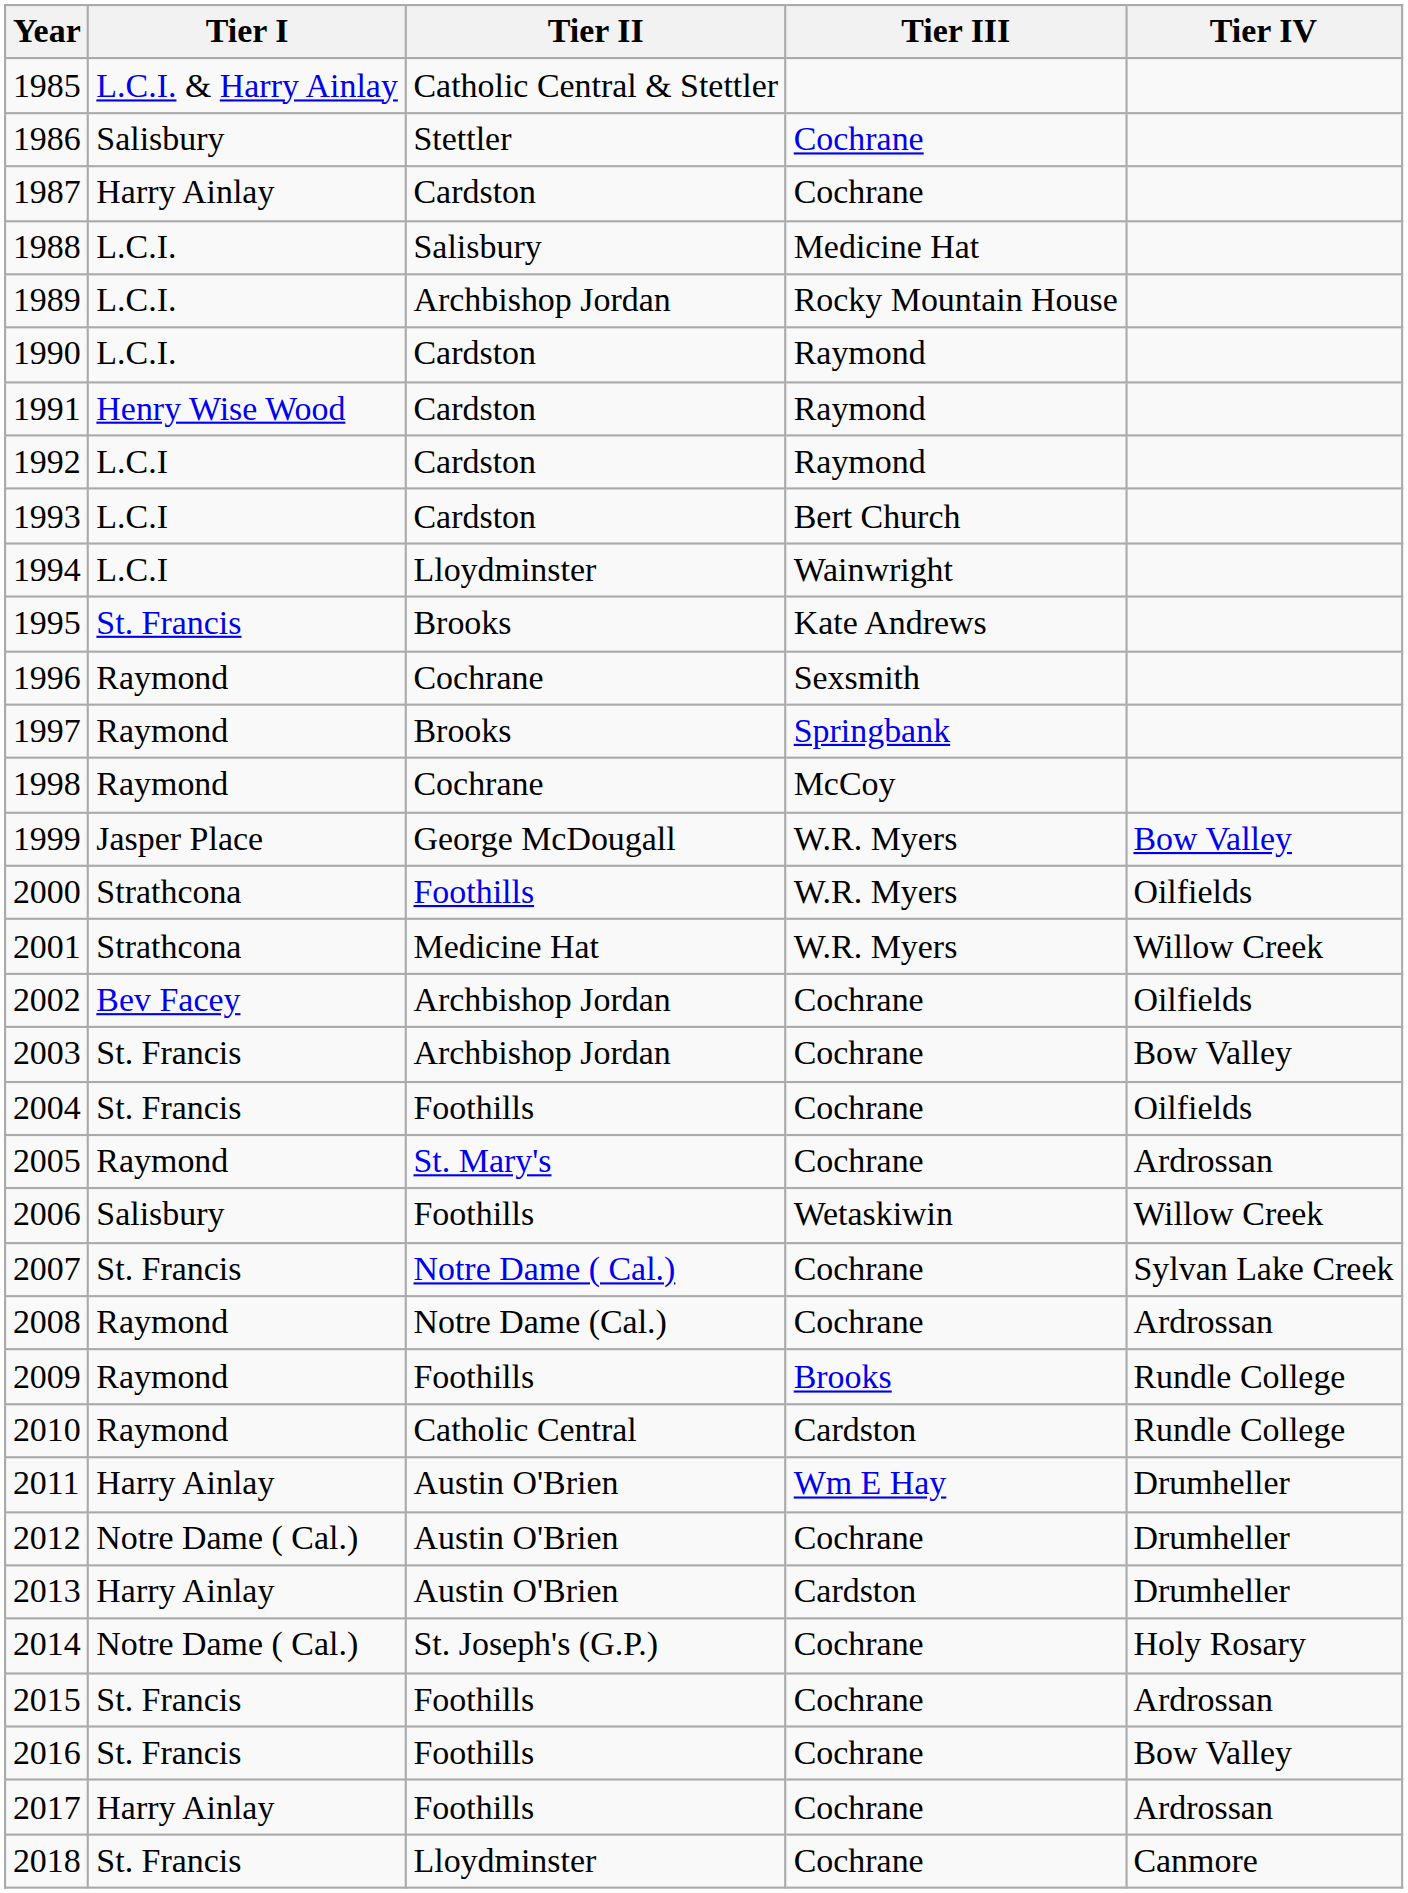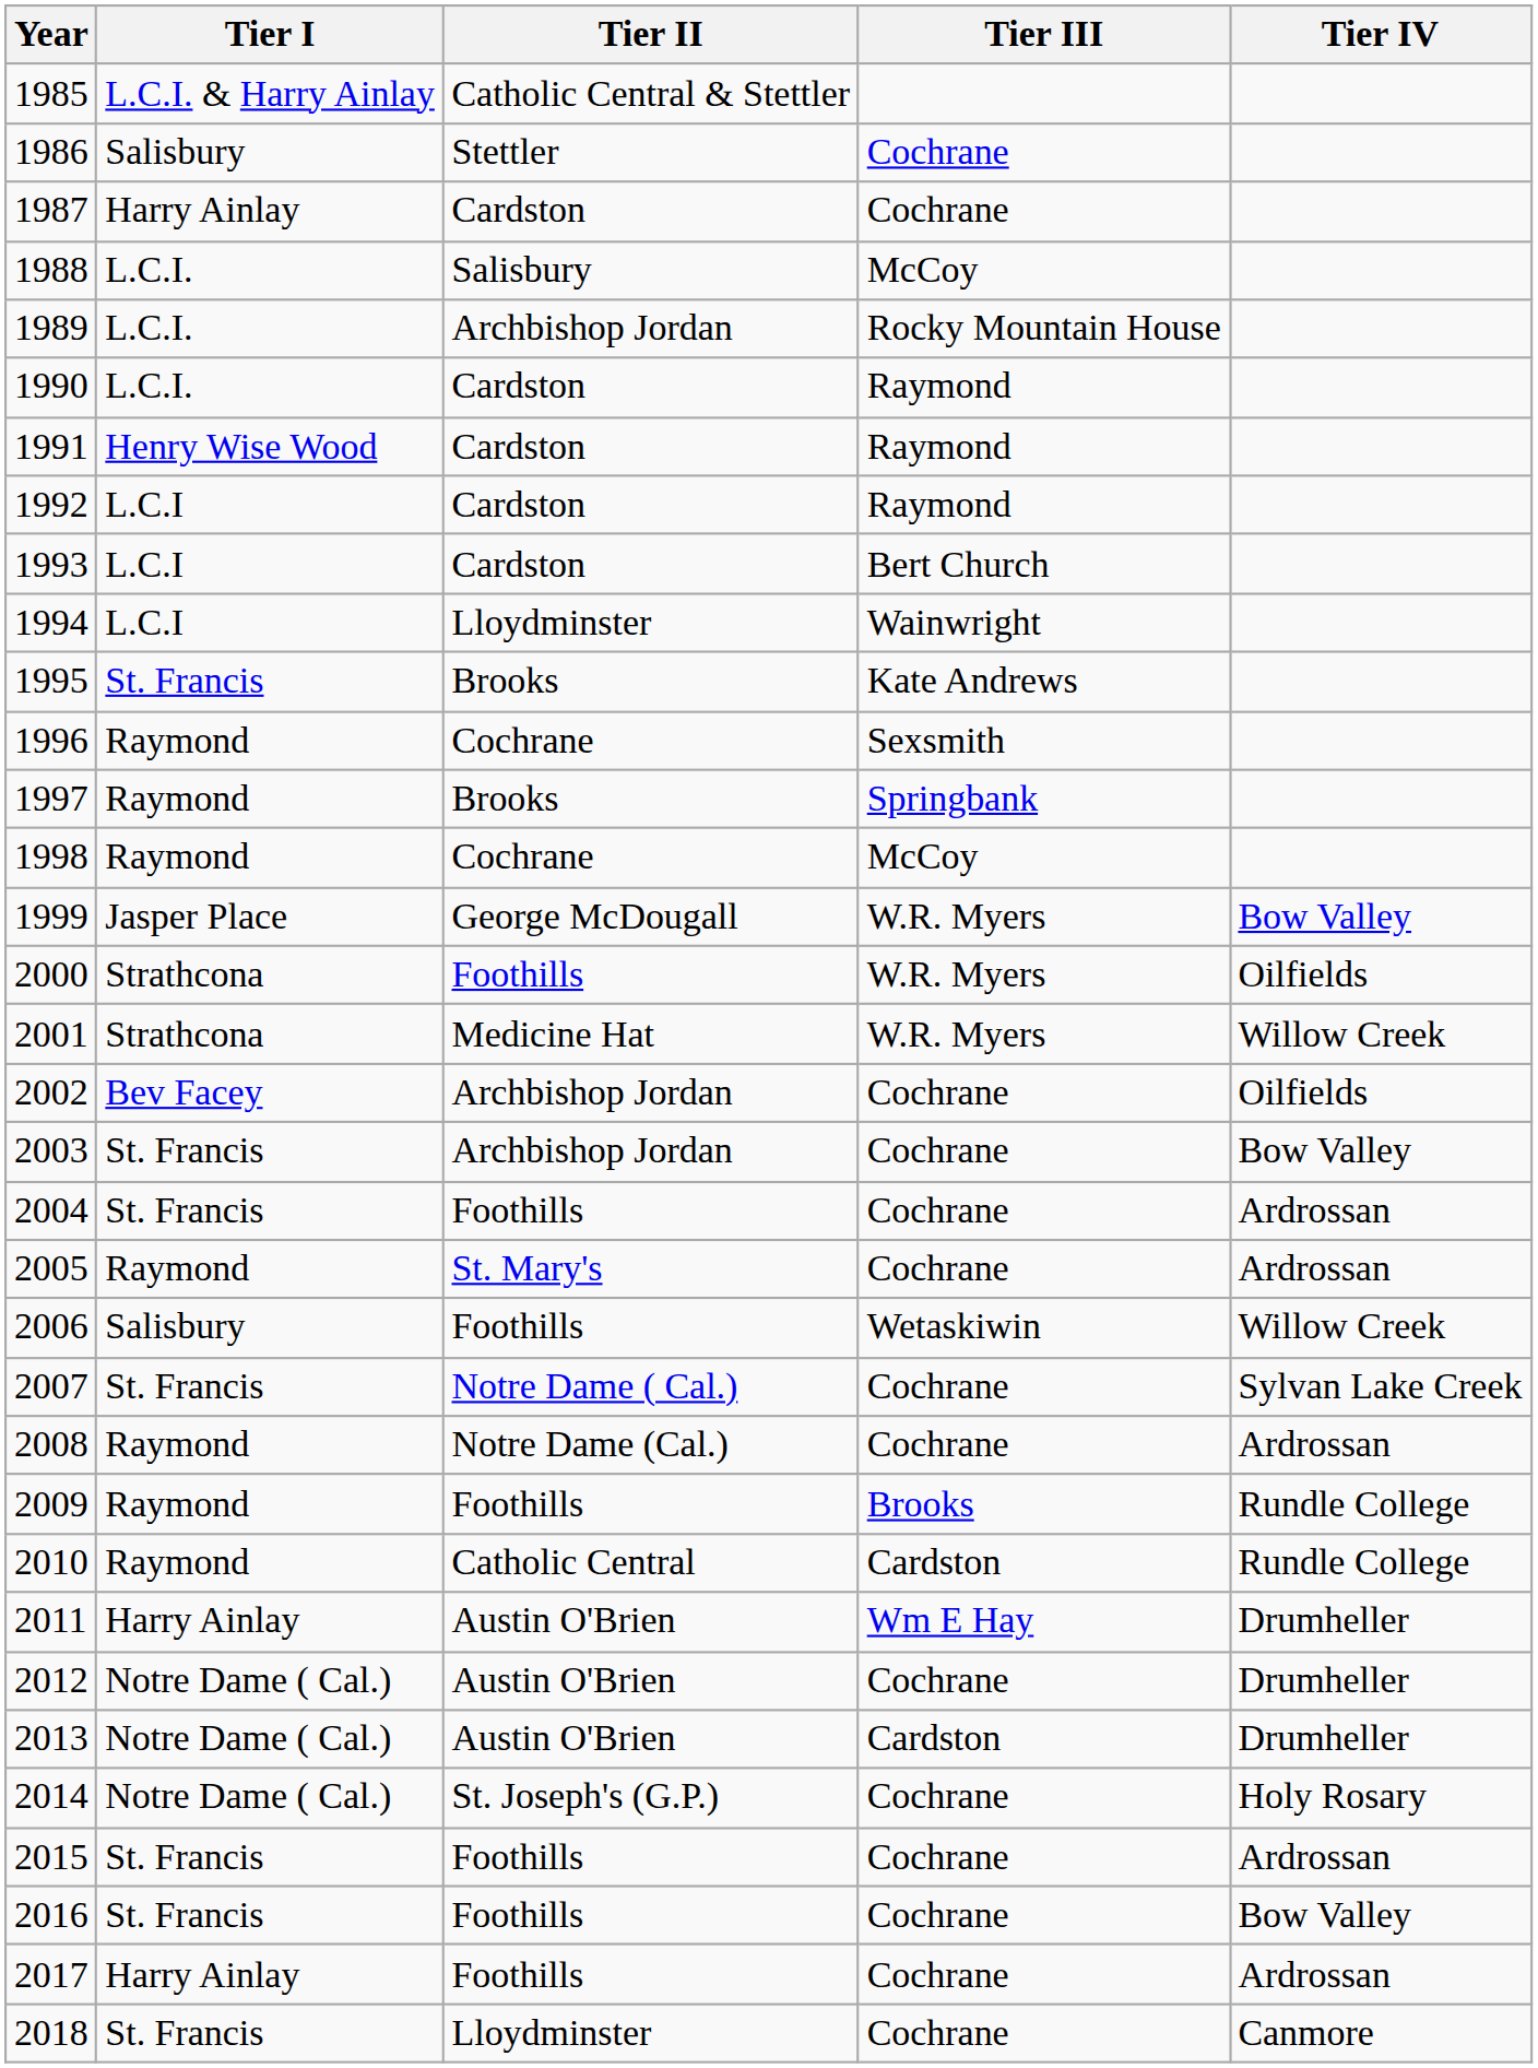 <table class="wikitable">
 <tr>
 <th>Year</th>
 <th>Tier I</th>
 <th>Tier II</th>
 <th>Tier III</th>
 <th>Tier IV</th>
 </tr>
 <tr>
 <td>1985</td>
 <td><a href='#'>L.C.I.</a> & <a href='#'>Harry Ainlay</a></td>
 <td>Catholic Central & Stettler</td>
 <td></td>
 <td></td>
 </tr>
 <tr>
 <td>1986</td>
 <td>Salisbury</td>
 <td>Stettler</td>
 <td><a href='#'>Cochrane</a></td>
 <td></td>
 </tr>
 <tr>
 <td>1987</td>
 <td>Harry Ainlay</td>
 <td>Cardston</td>
 <td>Cochrane</td>
 <td></td>
 </tr>
 <tr>
 <td>1988</td>
 <td>L.C.I.</td>
 <td>Salisbury</td>
-<td>Medicine Hat</td>
+<td>McCoy</td>
 <td></td>
 </tr>
 <tr>
 <td>1989</td>
 <td>L.C.I.</td>
 <td>Archbishop Jordan</td>
 <td>Rocky Mountain House</td>
 <td></td>
 </tr>
 <tr>
 <td>1990</td>
 <td>L.C.I.</td>
 <td>Cardston</td>
 <td>Raymond</td>
 <td></td>
 </tr>
 <tr>
 <td>1991</td>
 <td><a href='#'>Henry Wise Wood</a></td>
 <td>Cardston</td>
 <td>Raymond</td>
 <td></td>
 </tr>
 <tr>
 <td>1992</td>
 <td>L.C.I</td>
 <td>Cardston</td>
 <td>Raymond</td>
 <td></td>
 </tr>
 <tr>
 <td>1993</td>
 <td>L.C.I</td>
 <td>Cardston</td>
 <td>Bert Church</td>
 <td></td>
 </tr>
 <tr>
 <td>1994</td>
 <td>L.C.I</td>
 <td>Lloydminster</td>
 <td>Wainwright</td>
 <td></td>
 </tr>
 <tr>
 <td>1995</td>
 <td><a href='#'>St. Francis</a></td>
 <td>Brooks</td>
 <td>Kate Andrews</td>
 <td></td>
 </tr>
 <tr>
 <td>1996</td>
 <td>Raymond</td>
 <td>Cochrane</td>
 <td>Sexsmith</td>
 <td></td>
 </tr>
 <tr>
 <td>1997</td>
 <td>Raymond</td>
 <td>Brooks</td>
 <td><a href='#'>Springbank</a></td>
 <td></td>
 </tr>
 <tr>
 <td>1998</td>
 <td>Raymond</td>
 <td>Cochrane</td>
 <td>McCoy</td>
 <td></td>
 </tr>
 <tr>
 <td>1999</td>
 <td>Jasper Place</td>
 <td>George McDougall</td>
 <td>W.R. Myers</td>
 <td><a href='#'>Bow Valley</a></td>
 </tr>
 <tr>
 <td>2000</td>
 <td>Strathcona</td>
 <td><a href='#'>Foothills</a></td>
 <td>W.R. Myers</td>
 <td>Oilfields</td>
 </tr>
 <tr>
 <td>2001</td>
 <td>Strathcona</td>
 <td>Medicine Hat</td>
 <td>W.R. Myers</td>
 <td>Willow Creek</td>
 </tr>
 <tr>
 <td>2002</td>
 <td><a href='#'>Bev Facey</a></td>
 <td>Archbishop Jordan</td>
 <td>Cochrane</td>
 <td>Oilfields</td>
 </tr>
 <tr>
 <td>2003</td>
 <td>St. Francis</td>
 <td>Archbishop Jordan</td>
 <td>Cochrane</td>
 <td>Bow Valley</td>
 </tr>
 <tr>
 <td>2004</td>
 <td>St. Francis</td>
 <td>Foothills</td>
 <td>Cochrane</td>
-<td>Oilfields</td>
+<td>Ardrossan</td>
 </tr>
 <tr>
 <td>2005</td>
 <td>Raymond</td>
 <td><a href='#'>St. Mary's</a></td>
 <td>Cochrane</td>
 <td>Ardrossan</td>
 </tr>
 <tr>
 <td>2006</td>
 <td>Salisbury</td>
 <td>Foothills</td>
 <td>Wetaskiwin</td>
 <td>Willow Creek</td>
 </tr>
 <tr>
 <td>2007</td>
 <td>St. Francis</td>
 <td><a href='#'>Notre Dame ( Cal.)</a></td>
 <td>Cochrane</td>
 <td>Sylvan Lake Creek</td>
 </tr>
 <tr>
 <td>2008</td>
 <td>Raymond</td>
 <td>Notre Dame (Cal.)</td>
 <td>Cochrane</td>
 <td>Ardrossan</td>
 </tr>
 <tr>
 <td>2009</td>
 <td>Raymond</td>
 <td>Foothills</td>
 <td><a href='#'>Brooks</a></td>
 <td>Rundle College</td>
 </tr>
 <tr>
 <td>2010</td>
 <td>Raymond</td>
 <td>Catholic Central</td>
 <td>Cardston</td>
 <td>Rundle College</td>
 </tr>
 <tr>
 <td>2011</td>
 <td>Harry Ainlay</td>
 <td>Austin O'Brien</td>
 <td><a href='#'>Wm E Hay</a></td>
 <td>Drumheller</td>
 </tr>
 <tr>
 <td>2012</td>
 <td>Notre Dame ( Cal.)</td>
 <td>Austin O'Brien</td>
 <td>Cochrane</td>
 <td>Drumheller</td>
 </tr>
 <tr>
 <td>2013</td>
-<td>Harry Ainlay</td>
+<td>Notre Dame ( Cal.)</td>
 <td>Austin O'Brien</td>
 <td>Cardston</td>
 <td>Drumheller</td>
 </tr>
 <tr>
 <td>2014</td>
 <td>Notre Dame ( Cal.)</td>
 <td>St. Joseph's (G.P.)</td>
 <td>Cochrane</td>
 <td>Holy Rosary</td>
 </tr>
 <tr>
 <td>2015</td>
 <td>St. Francis</td>
 <td>Foothills</td>
 <td>Cochrane</td>
 <td>Ardrossan</td>
 </tr>
 <tr>
 <td>2016</td>
 <td>St. Francis</td>
 <td>Foothills</td>
 <td>Cochrane</td>
 <td>Bow Valley</td>
 </tr>
 <tr>
 <td>2017</td>
 <td>Harry Ainlay</td>
 <td>Foothills</td>
 <td>Cochrane</td>
 <td>Ardrossan</td>
 </tr>
 <tr>
 <td>2018</td>
 <td>St. Francis</td>
 <td>Lloydminster</td>
 <td>Cochrane</td>
 <td>Canmore</td>
 </tr>
 </table>
